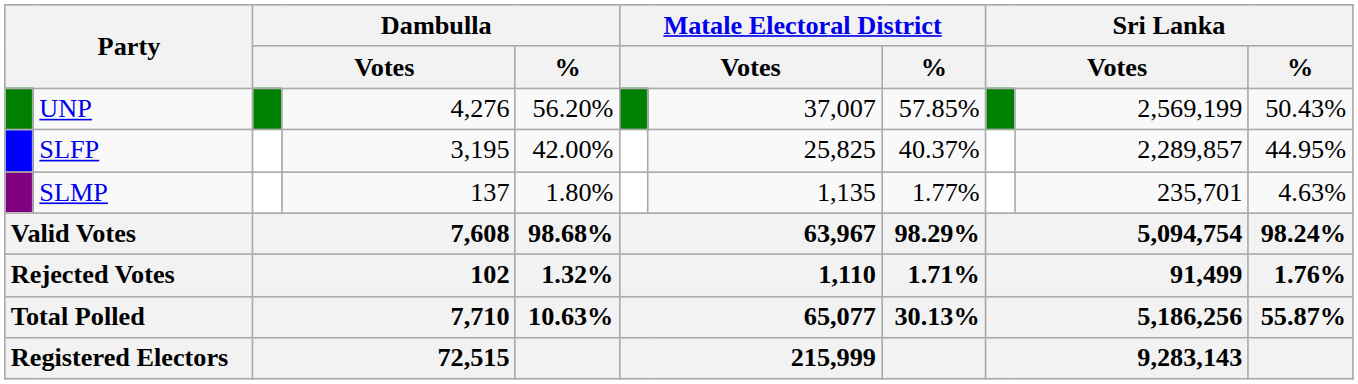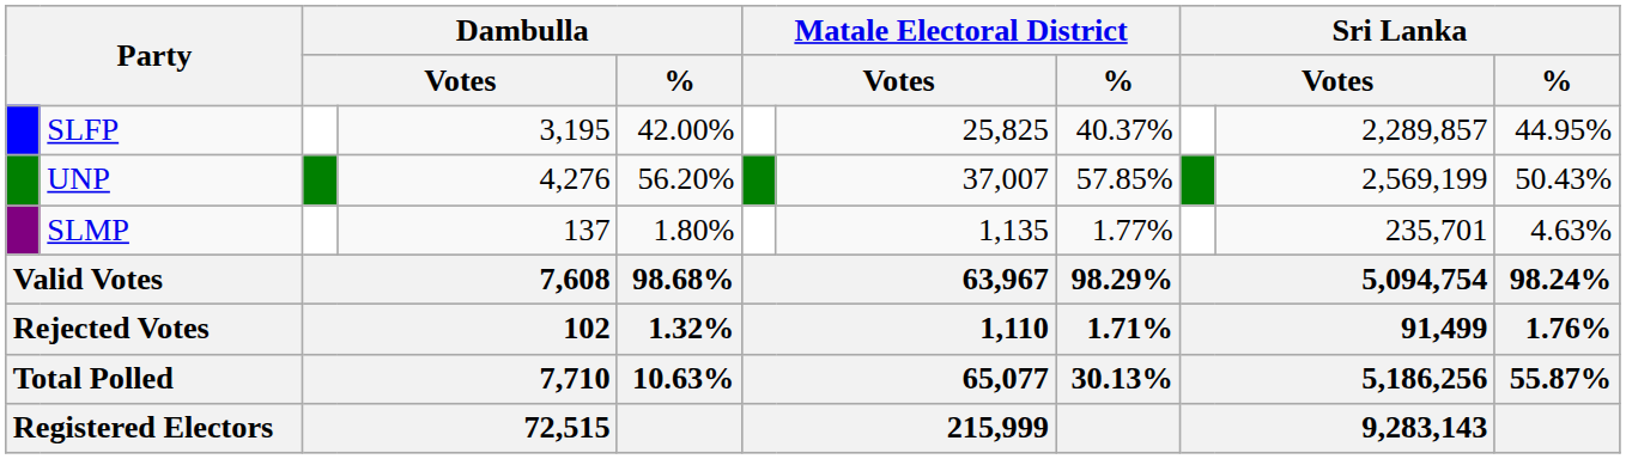 <table class="wikitable">
 <tr>
 <th colspan="2" width="144px"rowspan="2">Party</th>
 <th colspan="3" width="216px">Dambulla</th>
 <th colspan="3" width="216px"><a href='#'>Matale Electoral District</a></th>
 <th colspan="3" width="216px">Sri Lanka</th>
 </tr>
 <tr>
 <th colspan="2" width="144px">Votes</th>
 <th>%</th>
 <th colspan="2" width="144px">Votes</th>
 <th>%</th>
 <th colspan="2" width="144px">Votes</th>
 <th>%</th>
 </tr>
 <tr>
+<td style="background-color:blue;" width="10px"></td>
+<td style="text-align:left;"><a href='#'>SLFP</a></td>
+<td style="background-color:white;" width="10px"></td>
+<td style="text-align:right;">3,195</td>
+<td style="text-align:right;">42.00%</td>
+<td style="background-color:white;" width="10px"></td>
+<td style="text-align:right;">25,825</td>
+<td style="text-align:right;">40.37%</td>
+<td style="background-color:white;" width="10px"></td>
+<td style="text-align:right;">2,289,857</td>
+<td style="text-align:right;">44.95%</td>
+</tr>
+<tr>
 <td style="background-color:green;" width="10px"></td>
 <td style="text-align:left;"><a href='#'>UNP</a></td>
 <td style="background-color:green;" width="10px"></td>
 <td style="text-align:right;">4,276</td>
 <td style="text-align:right;">56.20%</td>
 <td style="background-color:green;" width="10px"></td>
 <td style="text-align:right;">37,007</td>
 <td style="text-align:right;">57.85%</td>
 <td style="background-color:green;" width="10px"></td>
 <td style="text-align:right;">2,569,199</td>
 <td style="text-align:right;">50.43%</td>
-</tr>
-<tr>
-<td style="background-color:blue;" width="10px"></td>
-<td style="text-align:left;"><a href='#'>SLFP</a></td>
-<td style="background-color:white;" width="10px"></td>
-<td style="text-align:right;">3,195</td>
-<td style="text-align:right;">42.00%</td>
-<td style="background-color:white;" width="10px"></td>
-<td style="text-align:right;">25,825</td>
-<td style="text-align:right;">40.37%</td>
-<td style="background-color:white;" width="10px"></td>
-<td style="text-align:right;">2,289,857</td>
-<td style="text-align:right;">44.95%</td>
 </tr>
 <tr>
 <td style="background-color:purple;" width="10px"></td>
 <td style="text-align:left;"><a href='#'>SLMP</a></td>
 <td style="background-color:white;" width="10px"></td>
 <td style="text-align:right;">137</td>
 <td style="text-align:right;">1.80%</td>
 <td style="background-color:white;" width="10px"></td>
 <td style="text-align:right;">1,135</td>
 <td style="text-align:right;">1.77%</td>
 <td style="background-color:white;" width="10px"></td>
 <td style="text-align:right;">235,701</td>
 <td style="text-align:right;">4.63%</td>
 </tr>
 <tr>
 <th colspan="2" width="144px"style="text-align:left;">Valid Votes</th>
 <th style="text-align:right;"colspan="2" width="144px">7,608</th>
 <th style="text-align:right;">98.68%</th>
 <th style="text-align:right;"colspan="2" width="144px">63,967</th>
 <th style="text-align:right;">98.29%</th>
 <th style="text-align:right;"colspan="2" width="144px">5,094,754</th>
 <th style="text-align:right;">98.24%</th>
 </tr>
 <tr>
 <th colspan="2" width="144px"style="text-align:left;">Rejected Votes</th>
 <th style="text-align:right;"colspan="2" width="144px">102</th>
 <th style="text-align:right;">1.32%</th>
 <th style="text-align:right;"colspan="2" width="144px">1,110</th>
 <th style="text-align:right;">1.71%</th>
 <th style="text-align:right;"colspan="2" width="144px">91,499</th>
 <th style="text-align:right;">1.76%</th>
 </tr>
 <tr>
 <th colspan="2" width="144px"style="text-align:left;">Total Polled</th>
 <th style="text-align:right;"colspan="2" width="144px">7,710</th>
 <th style="text-align:right;">10.63%</th>
 <th style="text-align:right;"colspan="2" width="144px">65,077</th>
 <th style="text-align:right;">30.13%</th>
 <th style="text-align:right;"colspan="2" width="144px">5,186,256</th>
 <th style="text-align:right;">55.87%</th>
 </tr>
 <tr>
 <th colspan="2" width="144px"style="text-align:left;">Registered Electors</th>
 <th style="text-align:right;"colspan="2" width="144px">72,515</th>
 <th></th>
 <th style="text-align:right;"colspan="2" width="144px">215,999</th>
 <th></th>
 <th style="text-align:right;"colspan="2" width="144px">9,283,143</th>
 <th></th>
 </tr>
 </table>
